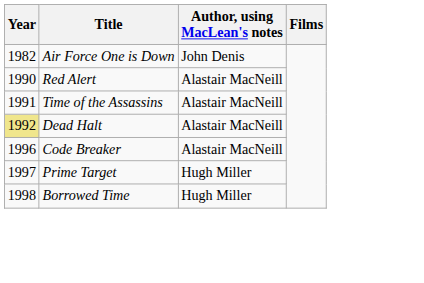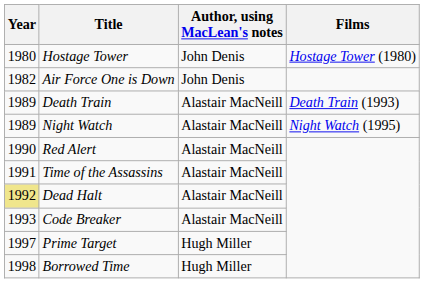 <table class="wikitable" style="font-size:95%;">
 <tr>
 <th>Year</th>
 <th>Title</th>
 <th>Author, using<br><a href='#'>MacLean's</a> notes</th>
 <th>Films</th>
 </tr>
 <tr>
+<td>1980</td>
+<td><em>Hostage Tower</em></td>
+<td>John Denis</td>
+<td><em><a href='#'>Hostage Tower</a></em> (1980)</td>
+</tr>
+<tr>
 <td>1982</td>
 <td><em>Air Force One is Down</em></td>
 <td>John Denis</td>
+</tr>
+<tr>
+<td>1989</td>
+<td><em>Death Train</em></td>
+<td>Alastair MacNeill</td>
+<td><em><a href='#'>Death Train</a></em> (1993)</td>
+</tr>
+<tr>
+<td>1989</td>
+<td><em>Night Watch</em></td>
+<td>Alastair MacNeill</td>
+<td><em><a href='#'>Night Watch</a></em> (1995)</td>
 </tr>
 <tr>
 <td>1990</td>
 <td><em>Red Alert</em></td>
 <td>Alastair MacNeill</td>
 </tr>
 <tr>
 <td>1991</td>
 <td><em>Time of the Assassins</em></td>
 <td>Alastair MacNeill</td>
 </tr>
 <tr>
 <td style="background: khaki;">1992</td>
 <td><em>Dead Halt</em></td>
 <td>Alastair MacNeill</td>
 </tr>
 <tr>
-<td>1996</td>
+<td>1993</td>
 <td><em>Code Breaker</em></td>
 <td>Alastair MacNeill</td>
 </tr>
 <tr>
 <td>1997</td>
 <td><em>Prime Target</em></td>
 <td>Hugh Miller</td>
 </tr>
 <tr>
 <td>1998</td>
 <td><em>Borrowed Time</em></td>
 <td>Hugh Miller</td>
 </tr>
 </table>
